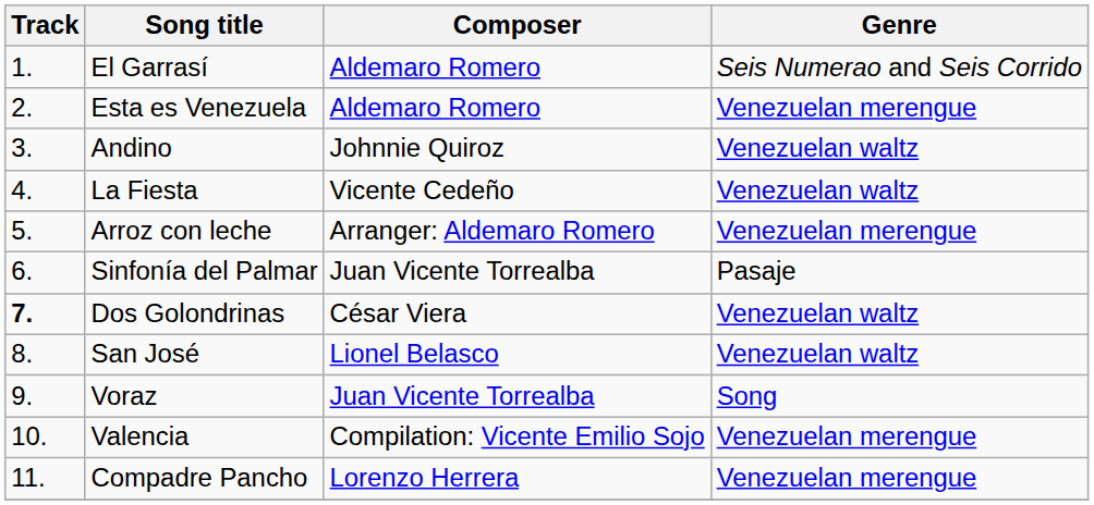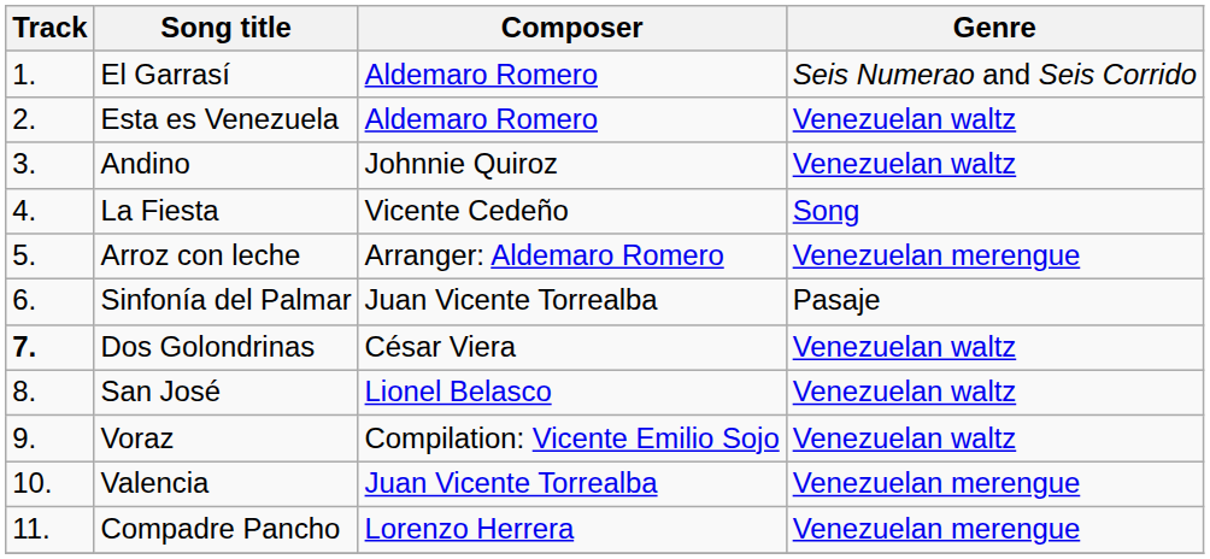 <table class="wikitable">
 <tr>
 <th>Track</th>
 <th>Song title</th>
 <th>Composer</th>
 <th>Genre</th>
 </tr>
 <tr>
 <td>1.</td>
 <td>El Garrasí</td>
 <td><a href='#'>Aldemaro Romero</a></td>
 <td><em>Seis Numerao</em> and <em>Seis Corrido</em></td>
 </tr>
 <tr>
 <td>2.</td>
 <td>Esta es Venezuela</td>
 <td><a href='#'>Aldemaro Romero</a></td>
-<td><a href='#'>Venezuelan merengue</a></td>
+<td><a href='#'>Venezuelan waltz</a></td>
 </tr>
 <tr>
 <td>3.</td>
 <td>Andino</td>
 <td>Johnnie Quiroz</td>
 <td><a href='#'>Venezuelan waltz</a></td>
 </tr>
 <tr>
 <td>4.</td>
 <td>La Fiesta</td>
 <td>Vicente Cedeño</td>
-<td><a href='#'>Venezuelan waltz</a></td>
+<td><a href='#'>Song</a></td>
 </tr>
 <tr>
 <td>5.</td>
 <td>Arroz con leche</td>
 <td>Arranger: <a href='#'>Aldemaro Romero</a></td>
 <td><a href='#'>Venezuelan merengue</a></td>
 </tr>
 <tr>
 <td>6.</td>
 <td>Sinfonía del Palmar</td>
 <td>Juan Vicente Torrealba</td>
 <td>Pasaje</td>
 </tr>
 <tr>
 <td><strong>7.</strong></td>
 <td>Dos Golondrinas</td>
 <td>César Viera</td>
 <td><a href='#'>Venezuelan waltz</a></td>
 </tr>
 <tr>
 <td>8.</td>
 <td>San José</td>
 <td><a href='#'>Lionel Belasco</a></td>
 <td><a href='#'>Venezuelan waltz</a></td>
 </tr>
 <tr>
 <td>9.</td>
 <td>Voraz</td>
-<td><a href='#'>Juan Vicente Torrealba</a></td>
-<td><a href='#'>Song</a></td>
+<td>Compilation: <a href='#'>Vicente Emilio Sojo</a></td>
+<td><a href='#'>Venezuelan waltz</a></td>
 </tr>
 <tr>
 <td>10.</td>
 <td>Valencia</td>
-<td>Compilation: <a href='#'>Vicente Emilio Sojo</a></td>
+<td><a href='#'>Juan Vicente Torrealba</a></td>
 <td><a href='#'>Venezuelan merengue</a></td>
 </tr>
 <tr>
 <td>11.</td>
 <td>Compadre Pancho</td>
 <td><a href='#'>Lorenzo Herrera</a></td>
 <td><a href='#'>Venezuelan merengue</a></td>
 </tr>
 <tr>
 </tr>
 </table>
